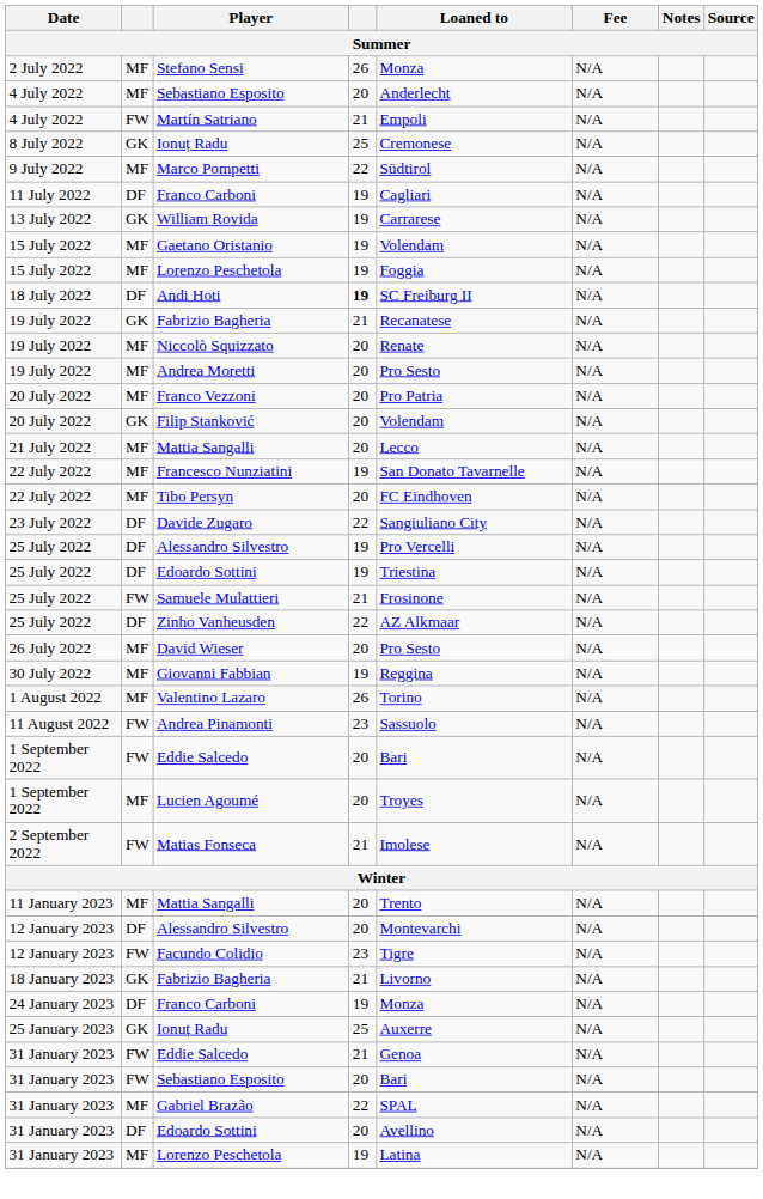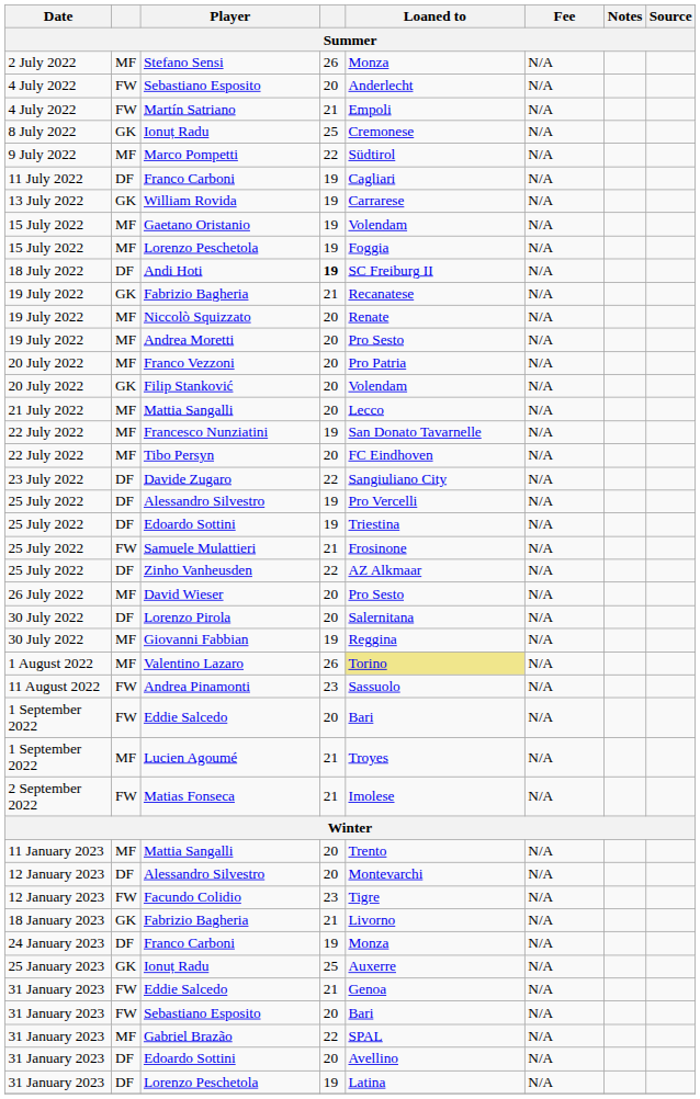 <table class="wikitable sortable">
 <tr>
 <th style="width:110px;">Date</th>
 <th style="width:20px;"></th>
 <th style="width:190px;">Player</th>
 <th style="width:20px;"></th>
 <th style="width:190px;">Loaned to</th>
 <th style="width:80px;" class="unsortable">Fee</th>
 <th style="width:20px;" class="unsortable">Notes</th>
 <th style="width:20px;">Source</th>
 </tr>
 <tr>
 <th colspan=8>Summer</th>
 </tr>
 <tr>
 <td>2 July 2022</td>
 <td>MF</td>
 <td> <a href='#'>Stefano Sensi</a></td>
 <td>26</td>
 <td> <a href='#'>Monza</a></td>
 <td>N/A</td>
 <td></td>
 <td></td>
 </tr>
 <tr>
 <td>4 July 2022</td>
-<td>MF</td>
+<td>FW</td>
 <td> <a href='#'>Sebastiano Esposito</a></td>
 <td>20</td>
 <td> <a href='#'>Anderlecht</a></td>
 <td>N/A</td>
 <td></td>
 <td></td>
 </tr>
 <tr>
 <td>4 July 2022</td>
 <td>FW</td>
 <td> <a href='#'>Martín Satriano</a></td>
 <td>21</td>
 <td> <a href='#'>Empoli</a></td>
 <td>N/A</td>
 <td></td>
 <td></td>
 </tr>
 <tr>
 <td>8 July 2022</td>
 <td>GK</td>
 <td> <a href='#'>Ionuț Radu</a></td>
 <td>25</td>
 <td> <a href='#'>Cremonese</a></td>
 <td>N/A</td>
 <td></td>
 <td></td>
 </tr>
 <tr>
 <td>9 July 2022</td>
 <td>MF</td>
 <td> <a href='#'>Marco Pompetti</a></td>
 <td>22</td>
 <td> <a href='#'>Südtirol</a></td>
 <td>N/A</td>
 <td></td>
 <td></td>
 </tr>
 <tr>
 <td>11 July 2022</td>
 <td>DF</td>
 <td> <a href='#'>Franco Carboni</a></td>
 <td>19</td>
 <td> <a href='#'>Cagliari</a></td>
 <td>N/A</td>
 <td></td>
 <td></td>
 </tr>
 <tr>
 <td>13 July 2022</td>
 <td>GK</td>
 <td> <a href='#'>William Rovida</a></td>
 <td>19</td>
 <td> <a href='#'>Carrarese</a></td>
 <td>N/A</td>
 <td></td>
 <td></td>
 </tr>
 <tr>
 <td>15 July 2022</td>
 <td>MF</td>
 <td> <a href='#'>Gaetano Oristanio</a></td>
 <td>19</td>
 <td> <a href='#'>Volendam</a></td>
 <td>N/A</td>
 <td></td>
 <td></td>
 </tr>
 <tr>
 <td>15 July 2022</td>
 <td>MF</td>
 <td> <a href='#'>Lorenzo Peschetola</a></td>
 <td>19</td>
 <td> <a href='#'>Foggia</a></td>
 <td>N/A</td>
 <td></td>
 <td></td>
 </tr>
 <tr>
 <td>18 July 2022</td>
 <td>DF</td>
 <td> <a href='#'>Andi Hoti</a></td>
 <td><strong>19</strong></td>
 <td> <a href='#'>SC Freiburg II</a></td>
 <td>N/A</td>
 <td></td>
 <td></td>
 </tr>
 <tr>
 <td>19 July 2022</td>
 <td>GK</td>
 <td> <a href='#'>Fabrizio Bagheria</a></td>
 <td>21</td>
 <td> <a href='#'>Recanatese</a></td>
 <td>N/A</td>
 <td></td>
 <td></td>
 </tr>
 <tr>
 <td>19 July 2022</td>
 <td>MF</td>
 <td> <a href='#'>Niccolò Squizzato</a></td>
 <td>20</td>
 <td> <a href='#'>Renate</a></td>
 <td>N/A</td>
 <td></td>
 <td></td>
 </tr>
 <tr>
 <td>19 July 2022</td>
 <td>MF</td>
 <td> <a href='#'>Andrea Moretti</a></td>
 <td>20</td>
 <td> <a href='#'>Pro Sesto</a></td>
 <td>N/A</td>
 <td></td>
 <td></td>
 </tr>
 <tr>
 <td>20 July 2022</td>
 <td>MF</td>
 <td> <a href='#'>Franco Vezzoni</a></td>
 <td>20</td>
 <td> <a href='#'>Pro Patria</a></td>
 <td>N/A</td>
 <td></td>
 <td></td>
 </tr>
 <tr>
 <td>20 July 2022</td>
 <td>GK</td>
 <td> <a href='#'>Filip Stanković</a></td>
 <td>20</td>
 <td> <a href='#'>Volendam</a></td>
 <td>N/A</td>
 <td></td>
 <td></td>
 </tr>
 <tr>
 <td>21 July 2022</td>
 <td>MF</td>
 <td> <a href='#'>Mattia Sangalli</a></td>
 <td>20</td>
 <td> <a href='#'>Lecco</a></td>
 <td>N/A</td>
 <td></td>
 <td></td>
 </tr>
 <tr>
 <td>22 July 2022</td>
 <td>MF</td>
 <td> <a href='#'>Francesco Nunziatini</a></td>
 <td>19</td>
 <td> <a href='#'>San Donato Tavarnelle</a></td>
 <td>N/A</td>
 <td></td>
 <td></td>
 </tr>
 <tr>
 <td>22 July 2022</td>
 <td>MF</td>
 <td> <a href='#'>Tibo Persyn</a></td>
 <td>20</td>
 <td> <a href='#'>FC Eindhoven</a></td>
 <td>N/A</td>
 <td></td>
 <td></td>
 </tr>
 <tr>
 <td>23 July 2022</td>
 <td>DF</td>
 <td> <a href='#'>Davide Zugaro</a></td>
 <td>22</td>
 <td> <a href='#'>Sangiuliano City</a></td>
 <td>N/A</td>
 <td></td>
 <td></td>
 </tr>
 <tr>
 <td>25 July 2022</td>
 <td>DF</td>
 <td> <a href='#'>Alessandro Silvestro</a></td>
 <td>19</td>
 <td> <a href='#'>Pro Vercelli</a></td>
 <td>N/A</td>
 <td></td>
 <td></td>
 </tr>
 <tr>
 <td>25 July 2022</td>
 <td>DF</td>
 <td> <a href='#'>Edoardo Sottini</a></td>
 <td>19</td>
 <td> <a href='#'>Triestina</a></td>
 <td>N/A</td>
 <td></td>
 <td></td>
 </tr>
 <tr>
 <td>25 July 2022</td>
 <td>FW</td>
 <td> <a href='#'>Samuele Mulattieri</a></td>
 <td>21</td>
 <td> <a href='#'>Frosinone</a></td>
 <td>N/A</td>
 <td></td>
 <td></td>
 </tr>
 <tr>
 <td>25 July 2022</td>
 <td>DF</td>
 <td> <a href='#'>Zinho Vanheusden</a></td>
 <td>22</td>
 <td> <a href='#'>AZ Alkmaar</a></td>
 <td>N/A</td>
 <td></td>
 <td></td>
 </tr>
 <tr>
 <td>26 July 2022</td>
 <td>MF</td>
 <td> <a href='#'>David Wieser</a></td>
 <td>20</td>
 <td> <a href='#'>Pro Sesto</a></td>
 <td>N/A</td>
 <td></td>
 <td></td>
 </tr>
 <tr>
 <td>30 July 2022</td>
+<td>DF</td>
+<td> <a href='#'>Lorenzo Pirola</a></td>
+<td>20</td>
+<td> <a href='#'>Salernitana</a></td>
+<td>N/A</td>
+<td></td>
+<td></td>
+</tr>
+<tr>
+<td>30 July 2022</td>
 <td>MF</td>
 <td> <a href='#'>Giovanni Fabbian</a></td>
 <td>19</td>
 <td> <a href='#'>Reggina</a></td>
 <td>N/A</td>
 <td></td>
 <td></td>
 </tr>
 <tr>
 <td>1 August 2022</td>
 <td>MF</td>
 <td> <a href='#'>Valentino Lazaro</a></td>
 <td>26</td>
-<td> <a href='#'>Torino</a></td>
+<td style="background: khaki;"> <a href='#'>Torino</a></td>
 <td>N/A</td>
 <td></td>
 <td></td>
 </tr>
 <tr>
 <td>11 August 2022</td>
 <td>FW</td>
 <td> <a href='#'>Andrea Pinamonti</a></td>
 <td>23</td>
 <td> <a href='#'>Sassuolo</a></td>
 <td>N/A</td>
 <td></td>
 <td></td>
 </tr>
 <tr>
 <td>1 September 2022</td>
 <td>FW</td>
 <td> <a href='#'>Eddie Salcedo</a></td>
 <td>20</td>
 <td> <a href='#'>Bari</a></td>
 <td>N/A</td>
 <td></td>
 <td></td>
 </tr>
 <tr>
 <td>1 September 2022</td>
 <td>MF</td>
 <td> <a href='#'>Lucien Agoumé</a></td>
-<td>20</td>
+<td>21</td>
 <td> <a href='#'>Troyes</a></td>
 <td>N/A</td>
 <td></td>
 <td></td>
 </tr>
 <tr>
 <td>2 September 2022</td>
 <td>FW</td>
 <td> <a href='#'>Matias Fonseca</a></td>
 <td>21</td>
 <td> <a href='#'>Imolese</a></td>
 <td>N/A</td>
 <td></td>
 <td></td>
 </tr>
 <tr>
 <th colspan=8>Winter</th>
 </tr>
 <tr>
 <td>11 January 2023</td>
 <td>MF</td>
 <td> <a href='#'>Mattia Sangalli</a></td>
 <td>20</td>
 <td> <a href='#'>Trento</a></td>
 <td>N/A</td>
 <td></td>
 <td></td>
 </tr>
 <tr>
 <td>12 January 2023</td>
 <td>DF</td>
 <td> <a href='#'>Alessandro Silvestro</a></td>
 <td>20</td>
 <td> <a href='#'>Montevarchi</a></td>
 <td>N/A</td>
 <td></td>
 <td></td>
 </tr>
 <tr>
 <td>12 January 2023</td>
 <td>FW</td>
 <td> <a href='#'>Facundo Colidio</a></td>
 <td>23</td>
 <td> <a href='#'>Tigre</a></td>
 <td>N/A</td>
 <td></td>
 <td></td>
 </tr>
 <tr>
 <td>18 January 2023</td>
 <td>GK</td>
 <td> <a href='#'>Fabrizio Bagheria</a></td>
 <td>21</td>
 <td> <a href='#'>Livorno</a></td>
 <td>N/A</td>
 <td></td>
 <td></td>
 </tr>
 <tr>
 <td>24 January 2023</td>
 <td>DF</td>
 <td> <a href='#'>Franco Carboni</a></td>
 <td>19</td>
 <td> <a href='#'>Monza</a></td>
 <td>N/A</td>
 <td></td>
 <td></td>
 </tr>
 <tr>
 <td>25 January 2023</td>
 <td>GK</td>
 <td> <a href='#'>Ionuț Radu</a></td>
 <td>25</td>
 <td> <a href='#'>Auxerre</a></td>
 <td>N/A</td>
 <td></td>
 <td></td>
 </tr>
 <tr>
 <td>31 January 2023</td>
 <td>FW</td>
 <td> <a href='#'>Eddie Salcedo</a></td>
 <td>21</td>
 <td> <a href='#'>Genoa</a></td>
 <td>N/A</td>
 <td></td>
 <td></td>
 </tr>
 <tr>
 <td>31 January 2023</td>
 <td>FW</td>
 <td> <a href='#'>Sebastiano Esposito</a></td>
 <td>20</td>
 <td> <a href='#'>Bari</a></td>
 <td>N/A</td>
 <td></td>
 <td></td>
 </tr>
 <tr>
 <td>31 January 2023</td>
 <td>MF</td>
 <td> <a href='#'>Gabriel Brazão</a></td>
 <td>22</td>
 <td> <a href='#'>SPAL</a></td>
 <td>N/A</td>
 <td></td>
 <td></td>
 </tr>
 <tr>
 <td>31 January 2023</td>
 <td>DF</td>
 <td> <a href='#'>Edoardo Sottini</a></td>
 <td>20</td>
 <td> <a href='#'>Avellino</a></td>
 <td>N/A</td>
 <td></td>
 <td></td>
 </tr>
 <tr>
 <td>31 January 2023</td>
-<td>MF</td>
+<td>DF</td>
 <td> <a href='#'>Lorenzo Peschetola</a></td>
 <td>19</td>
 <td> <a href='#'>Latina</a></td>
 <td>N/A</td>
 <td></td>
 <td></td>
 </tr>
 <tr>
 </tr>
 </table>
